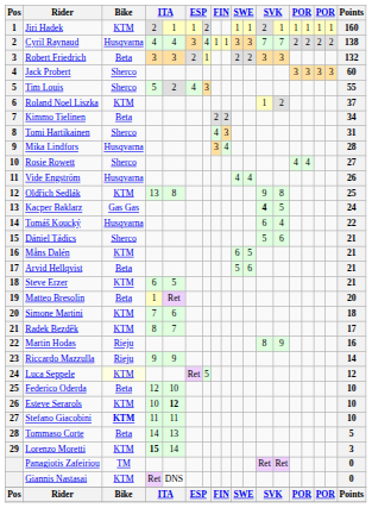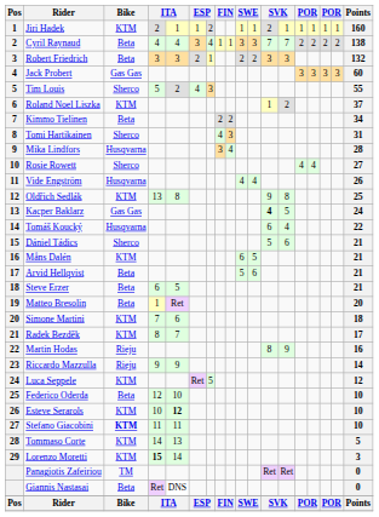 <table class="wikitable" style="font-size: 80%; text-align:center">
 <tr valign="top">
 <th valign="middle">Pos</th>
 <th valign="middle">Rider</th>
 <th valign="middle">Bike</th>
 <th colspan=2><a href='#'>ITA</a><br></th>
 <th colspan=2><a href='#'>ESP</a><br></th>
 <th colspan=2><a href='#'>FIN</a><br></th>
 <th colspan=2><a href='#'>SWE</a><br></th>
 <th colspan=2><a href='#'>SVK</a><br></th>
 <th colspan=2><a href='#'>POR</a><br></th>
 <th colspan=2><a href='#'>POR</a><br></th>
 <th valign="middle">Points</th>
 </tr>
 <tr>
 <th>1</th>
 <td align=left> <a href='#'>Jiri Hadek</a></td>
 <td><a href='#'>KTM</a></td>
 <td style="background:#dfdfdf;">2</td>
 <td style="background:#ffffbf;">1</td>
 <td style="background:#ffffbf;">1</td>
 <td style="background:#dfdfdf;">2</td>
 <td></td>
 <td></td>
 <td style="background:#ffffbf;">1</td>
 <td style="background:#ffffbf;">1</td>
 <td style="background:#dfdfdf;">2</td>
 <td style="background:#ffffbf;">1</td>
 <td style="background:#ffffbf;">1</td>
 <td style="background:#ffffbf;">1</td>
 <td style="background:#ffffbf;">1</td>
 <td style="background:#ffffbf;">1</td>
 <th>160</th>
 </tr>
 <tr>
 <th>2</th>
 <td align=left> <a href='#'>Cyril Raynaud</a></td>
-<td><a href='#'>Husqvarna</a></td>
+<td><a href='#'>Beta</a></td>
 <td style="background:#dfffdf;">4</td>
 <td style="background:#dfffdf;">4</td>
 <td style="background:#ffdf9f;">3</td>
 <td style="background:#dfffdf;">4</td>
 <td style="background:#ffffbf;">1</td>
 <td style="background:#ffffbf;">1</td>
 <td style="background:#ffdf9f;">3</td>
 <td style="background:#ffdf9f;">3</td>
 <td style="background:#dfffdf;">7</td>
 <td style="background:#dfffdf;">7</td>
 <td style="background:#dfdfdf;">2</td>
 <td style="background:#dfdfdf;">2</td>
 <td style="background:#dfdfdf;">2</td>
 <td style="background:#dfdfdf;">2</td>
 <th>138</th>
 </tr>
 <tr>
 <th>3</th>
 <td align=left> <a href='#'>Robert Friedrich</a></td>
 <td><a href='#'>Beta</a></td>
 <td style="background:#ffdf9f;">3</td>
 <td style="background:#ffdf9f;">3</td>
 <td style="background:#dfdfdf;">2</td>
 <td style="background:#ffffbf;">1</td>
 <td></td>
 <td></td>
 <td style="background:#dfdfdf;">2</td>
 <td style="background:#dfdfdf;">2</td>
 <td style="background:#ffdf9f;">3</td>
 <td style="background:#ffdf9f;">3</td>
 <td></td>
 <td></td>
 <td></td>
 <td></td>
 <th>132</th>
 </tr>
 <tr>
 <th>4</th>
 <td align=left> <a href='#'>Jack Probert</a></td>
-<td><a href='#'>Sherco</a></td>
+<td><a href='#'>Gas Gas</a></td>
 <td></td>
 <td></td>
 <td></td>
 <td></td>
 <td></td>
 <td></td>
 <td></td>
 <td></td>
 <td></td>
 <td></td>
 <td style="background:#ffdf9f;">3</td>
 <td style="background:#ffdf9f;">3</td>
 <td style="background:#ffdf9f;">3</td>
 <td style="background:#ffdf9f;">3</td>
 <th>60</th>
 </tr>
 <tr>
 <th>5</th>
 <td align=left> <a href='#'>Tim Louis</a></td>
 <td><a href='#'>Sherco</a></td>
 <td style="background:#dfffdf;">5</td>
 <td style="background:#dfdfdf;">2</td>
 <td style="background:#dfffdf;">4</td>
 <td style="background:#ffdf9f;">3</td>
 <td></td>
 <td></td>
 <td></td>
 <td></td>
 <td></td>
 <td></td>
 <td></td>
 <td></td>
 <td></td>
 <td></td>
 <th>55</th>
 </tr>
 <tr>
 <th>6</th>
 <td align=left> <a href='#'>Roland Noel Liszka</a></td>
 <td><a href='#'>KTM</a></td>
 <td></td>
 <td></td>
 <td></td>
 <td></td>
 <td></td>
 <td></td>
 <td></td>
 <td></td>
 <td style="background:#ffffbf;">1</td>
 <td style="background:#dfdfdf;">2</td>
 <td></td>
 <td></td>
 <td></td>
 <td></td>
 <th>37</th>
 </tr>
 <tr>
 <th>7</th>
 <td align=left> <a href='#'>Kimmo Tielinen</a></td>
 <td><a href='#'>Beta</a></td>
 <td></td>
 <td></td>
 <td></td>
 <td></td>
 <td style="background:#dfdfdf;">2</td>
 <td style="background:#dfdfdf;">2</td>
 <td></td>
 <td></td>
 <td></td>
 <td></td>
 <td></td>
 <td></td>
 <td></td>
 <td></td>
 <th>34</th>
 </tr>
 <tr>
 <th>8</th>
 <td align=left> <a href='#'>Tomi Hartikainen</a></td>
 <td><a href='#'>Sherco</a></td>
 <td></td>
 <td></td>
 <td></td>
 <td></td>
 <td style="background:#dfffdf;">4</td>
 <td style="background:#ffdf9f;">3</td>
 <td></td>
 <td></td>
 <td></td>
 <td></td>
 <td></td>
 <td></td>
 <td></td>
 <td></td>
 <th>31</th>
 </tr>
 <tr>
 <th>9</th>
 <td align=left> <a href='#'>Mika Lindfors</a></td>
 <td><a href='#'>Husqvarna</a></td>
 <td></td>
 <td></td>
 <td></td>
 <td></td>
 <td style="background:#ffdf9f;">3</td>
 <td style="background:#dfffdf;">4</td>
 <td></td>
 <td></td>
 <td></td>
 <td></td>
 <td></td>
 <td></td>
 <td></td>
 <td></td>
 <th>28</th>
 </tr>
 <tr>
 <th>10</th>
 <td align=left> <a href='#'>Rosie Rowett</a></td>
 <td><a href='#'>Sherco</a></td>
 <td></td>
 <td></td>
 <td></td>
 <td></td>
 <td></td>
 <td></td>
 <td></td>
 <td></td>
 <td></td>
 <td></td>
 <td style="background:#dfffdf;">4</td>
 <td style="background:#dfffdf;">4</td>
 <td></td>
 <td></td>
 <th>27</th>
 </tr>
 <tr>
 <th>11</th>
 <td align=left> <a href='#'>Vide Engström</a></td>
 <td><a href='#'>Husqvarna</a></td>
 <td></td>
 <td></td>
 <td></td>
 <td></td>
 <td></td>
 <td></td>
 <td style="background:#dfffdf;">4</td>
 <td style="background:#dfffdf;">4</td>
 <td></td>
 <td></td>
 <td></td>
 <td></td>
 <td></td>
 <td></td>
 <th>26</th>
 </tr>
 <tr>
 <th>12</th>
 <td align=left> <a href='#'>Oldřich Sedlák</a></td>
 <td><a href='#'>KTM</a></td>
 <td style="background:#dfffdf;">13</td>
 <td style="background:#dfffdf;">8</td>
 <td></td>
 <td></td>
 <td></td>
 <td></td>
 <td></td>
 <td></td>
 <td style="background:#dfffdf;">9</td>
 <td style="background:#dfffdf;">8</td>
 <td></td>
 <td></td>
 <td></td>
 <td></td>
 <th>25</th>
 </tr>
 <tr>
 <th>13</th>
 <td align=left> <a href='#'>Kacper Baklarz</a></td>
 <td><a href='#'>Gas Gas</a></td>
 <td></td>
 <td></td>
 <td></td>
 <td></td>
 <td></td>
 <td></td>
 <td></td>
 <td></td>
 <td style="background:#dfffdf;"><strong>4</strong></td>
 <td style="background:#dfffdf;">5</td>
 <td></td>
 <td></td>
 <td></td>
 <td></td>
 <th>24</th>
 </tr>
 <tr>
 <th>14</th>
 <td align=left> <a href='#'>Tomáš Koucký</a></td>
 <td><a href='#'>Husqvarna</a></td>
 <td></td>
 <td></td>
 <td></td>
 <td></td>
 <td></td>
 <td></td>
 <td></td>
 <td></td>
 <td style="background:#dfffdf;">6</td>
 <td style="background:#dfffdf;">4</td>
 <td></td>
 <td></td>
 <td></td>
 <td></td>
 <th>22</th>
 </tr>
 <tr>
 <th>15</th>
 <td align=left> <a href='#'>Dániel Tádics</a></td>
 <td><a href='#'>Sherco</a></td>
 <td></td>
 <td></td>
 <td></td>
 <td></td>
 <td></td>
 <td></td>
 <td></td>
 <td></td>
 <td style="background:#dfffdf;">5</td>
 <td style="background:#dfffdf;">6</td>
 <td></td>
 <td></td>
 <td></td>
 <td></td>
 <th>21</th>
 </tr>
 <tr>
 <th>16</th>
 <td align=left> <a href='#'>Måns Dalén</a></td>
 <td><a href='#'>KTM</a></td>
 <td></td>
 <td></td>
 <td></td>
 <td></td>
 <td></td>
 <td></td>
 <td style="background:#dfffdf;">6</td>
 <td style="background:#dfffdf;">5</td>
 <td></td>
 <td></td>
 <td></td>
 <td></td>
 <td></td>
 <td></td>
 <th>21</th>
 </tr>
 <tr>
 <th>17</th>
 <td align=left> <a href='#'>Arvid Hellqvist</a></td>
 <td><a href='#'>Beta</a></td>
 <td></td>
 <td></td>
 <td></td>
 <td></td>
 <td></td>
 <td></td>
 <td style="background:#dfffdf;">5</td>
 <td style="background:#dfffdf;">6</td>
 <td></td>
 <td></td>
 <td></td>
 <td></td>
 <td></td>
 <td></td>
 <th>21</th>
 </tr>
 <tr>
 <th>18</th>
 <td align=left> <a href='#'>Steve Erzer</a></td>
-<td><a href='#'>KTM</a></td>
+<td><a href='#'>Beta</a></td>
 <td style="background:#dfffdf;">6</td>
 <td style="background:#dfffdf;">5</td>
 <td></td>
 <td></td>
 <td></td>
 <td></td>
 <td></td>
 <td></td>
 <td></td>
 <td></td>
 <td></td>
 <td></td>
 <td></td>
 <td></td>
 <th>21</th>
 </tr>
 <tr>
 <th>19</th>
 <td align=left> <a href='#'>Matteo Bresolin</a></td>
 <td><a href='#'>Beta</a></td>
 <td style="background:#ffffbf;">1</td>
 <td style="background:#efcfff;">Ret</td>
 <td></td>
 <td></td>
 <td></td>
 <td></td>
 <td></td>
 <td></td>
 <td></td>
 <td></td>
 <td></td>
 <td></td>
 <td></td>
 <td></td>
 <th>20</th>
 </tr>
 <tr>
 <th>20</th>
 <td align=left> <a href='#'>Simone Martini</a></td>
 <td><a href='#'>KTM</a></td>
 <td style="background:#dfffdf;">7</td>
 <td style="background:#dfffdf;">6</td>
 <td></td>
 <td></td>
 <td></td>
 <td></td>
 <td></td>
 <td></td>
 <td></td>
 <td></td>
 <td></td>
 <td></td>
 <td></td>
 <td></td>
 <th>18</th>
 </tr>
 <tr>
 <th>21</th>
 <td align=left> <a href='#'>Radek Bezděk</a></td>
 <td><a href='#'>KTM</a></td>
 <td style="background:#dfffdf;">8</td>
 <td style="background:#dfffdf;">7</td>
 <td></td>
 <td></td>
 <td></td>
 <td></td>
 <td></td>
 <td></td>
 <td></td>
 <td></td>
 <td></td>
 <td></td>
 <td></td>
 <td></td>
 <th>17</th>
 </tr>
 <tr>
 <th>22</th>
 <td align=left> <a href='#'>Martin Hodas</a></td>
 <td><a href='#'>Rieju</a></td>
 <td></td>
 <td></td>
 <td></td>
 <td></td>
 <td></td>
 <td></td>
 <td></td>
 <td></td>
 <td style="background:#dfffdf;">8</td>
 <td style="background:#dfffdf;">9</td>
 <td></td>
 <td></td>
 <td></td>
 <td></td>
 <th>16</th>
 </tr>
 <tr>
 <th>23</th>
 <td align=left> <a href='#'>Riccardo Mazzulla</a></td>
 <td><a href='#'>Rieju</a></td>
 <td style="background:#dfffdf;">9</td>
 <td style="background:#dfffdf;">9</td>
 <td></td>
 <td></td>
 <td></td>
 <td></td>
 <td></td>
 <td></td>
 <td></td>
 <td></td>
 <td></td>
 <td></td>
 <td></td>
 <td></td>
 <th>14</th>
 </tr>
 <tr>
 <th>24</th>
 <td align=left> <a href='#'>Luca Seppele</a></td>
-<td style="background: lightyellow;"><a href='#'>KTM</a></td>
+<td><a href='#'>KTM</a></td>
 <td></td>
 <td></td>
 <td style="background:#efcfff;">Ret</td>
 <td style="background:#dfffdf;">5</td>
 <td></td>
 <td></td>
 <td></td>
 <td></td>
 <td></td>
 <td></td>
 <td></td>
 <td></td>
 <td></td>
 <td></td>
 <th>12</th>
 </tr>
 <tr>
 <th>25</th>
 <td align=left> <a href='#'>Federico Oderda</a></td>
 <td><a href='#'>Beta</a></td>
 <td style="background:#dfffdf;">12</td>
 <td style="background:#dfffdf;">10</td>
 <td></td>
 <td></td>
 <td></td>
 <td></td>
 <td></td>
 <td></td>
 <td></td>
 <td></td>
 <td></td>
 <td></td>
 <td></td>
 <td></td>
 <th>10</th>
 </tr>
 <tr>
 <th>26</th>
 <td align=left> <a href='#'>Esteve Serarols</a></td>
 <td><a href='#'>KTM</a></td>
 <td style="background:#dfffdf;">10</td>
 <td style="background:#dfffdf;"><strong>12</strong></td>
 <td></td>
 <td></td>
 <td></td>
 <td></td>
 <td></td>
 <td></td>
 <td></td>
 <td></td>
 <td></td>
 <td></td>
 <td></td>
 <td></td>
 <th>10</th>
 </tr>
 <tr>
 <th>27</th>
 <td align=left> <a href='#'>Stefano Giacobini</a></td>
 <td><strong><a href='#'>KTM</a></strong></td>
 <td style="background:#dfffdf;">11</td>
 <td style="background:#dfffdf;">11</td>
 <td></td>
 <td></td>
 <td></td>
 <td></td>
 <td></td>
 <td></td>
 <td></td>
 <td></td>
 <td></td>
 <td></td>
 <td></td>
 <td></td>
 <th>10</th>
 </tr>
 <tr>
 <th>28</th>
 <td align=left> <a href='#'>Tommaso Corte</a></td>
-<td><a href='#'>Beta</a></td>
+<td><a href='#'>KTM</a></td>
 <td style="background:#dfffdf;">14</td>
 <td style="background:#dfffdf;">13</td>
 <td></td>
 <td></td>
 <td></td>
 <td></td>
 <td></td>
 <td></td>
 <td></td>
 <td></td>
 <td></td>
 <td></td>
 <td></td>
 <td></td>
 <th>5</th>
 </tr>
 <tr>
 <th>29</th>
 <td align=left> <a href='#'>Lorenzo Moretti</a></td>
 <td><a href='#'>KTM</a></td>
 <td style="background:#dfffdf;"><strong>15</strong></td>
 <td style="background:#dfffdf;">14</td>
 <td></td>
 <td></td>
 <td></td>
 <td></td>
 <td></td>
 <td></td>
 <td></td>
 <td></td>
 <td></td>
 <td></td>
 <td></td>
 <td></td>
 <th>3</th>
 </tr>
 <tr>
 <th></th>
 <td align=left> <a href='#'>Panagiotis Zafeiriou</a></td>
 <td><a href='#'>TM</a></td>
 <td></td>
 <td></td>
 <td></td>
 <td></td>
 <td></td>
 <td></td>
 <td></td>
 <td></td>
 <td style="background:#efcfff;">Ret</td>
 <td style="background:#efcfff;">Ret</td>
 <td></td>
 <td></td>
 <td></td>
 <td></td>
 <th>0</th>
 </tr>
 <tr>
 <th></th>
 <td align=left> <a href='#'>Giannis Nastasai</a></td>
-<td><a href='#'>KTM</a></td>
+<td><a href='#'>Beta</a></td>
 <td style="background:#efcfff;">Ret</td>
 <td style="background:#ffffff;">DNS</td>
 <td></td>
 <td></td>
 <td></td>
 <td></td>
 <td></td>
 <td></td>
 <td></td>
 <td></td>
 <td></td>
 <td></td>
 <td></td>
 <td></td>
 <th>0</th>
 </tr>
 <tr>
 </tr>
 <tr valign="top">
 <th valign="middle">Pos</th>
 <th valign="middle">Rider</th>
 <th valign="middle">Bike</th>
 <th colspan=2><a href='#'>ITA</a><br></th>
 <th colspan=2><a href='#'>ESP</a><br></th>
 <th colspan=2><a href='#'>FIN</a><br></th>
 <th colspan=2><a href='#'>SWE</a><br></th>
 <th colspan=2><a href='#'>SVK</a><br></th>
 <th colspan=2><a href='#'>POR</a><br></th>
 <th colspan=2><a href='#'>POR</a><br></th>
 <th valign="middle">Points</th>
 </tr>
 <tr>
 </tr>
 </table>
